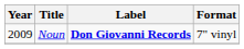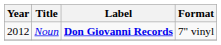 <table class="wikitable">
 <tr>
 <th>Year</th>
 <th>Title</th>
 <th>Label</th>
 <th>Format</th>
 </tr>
 <tr>
-<td>2009</td>
+<td>2012</td>
 <td><em><a href='#'>Noun</a></em></td>
 <td><strong><a href='#'>Don Giovanni Records</a></strong></td>
 <td>7" vinyl</td>
 </tr>
 <tr>
 </tr>
 </table>
